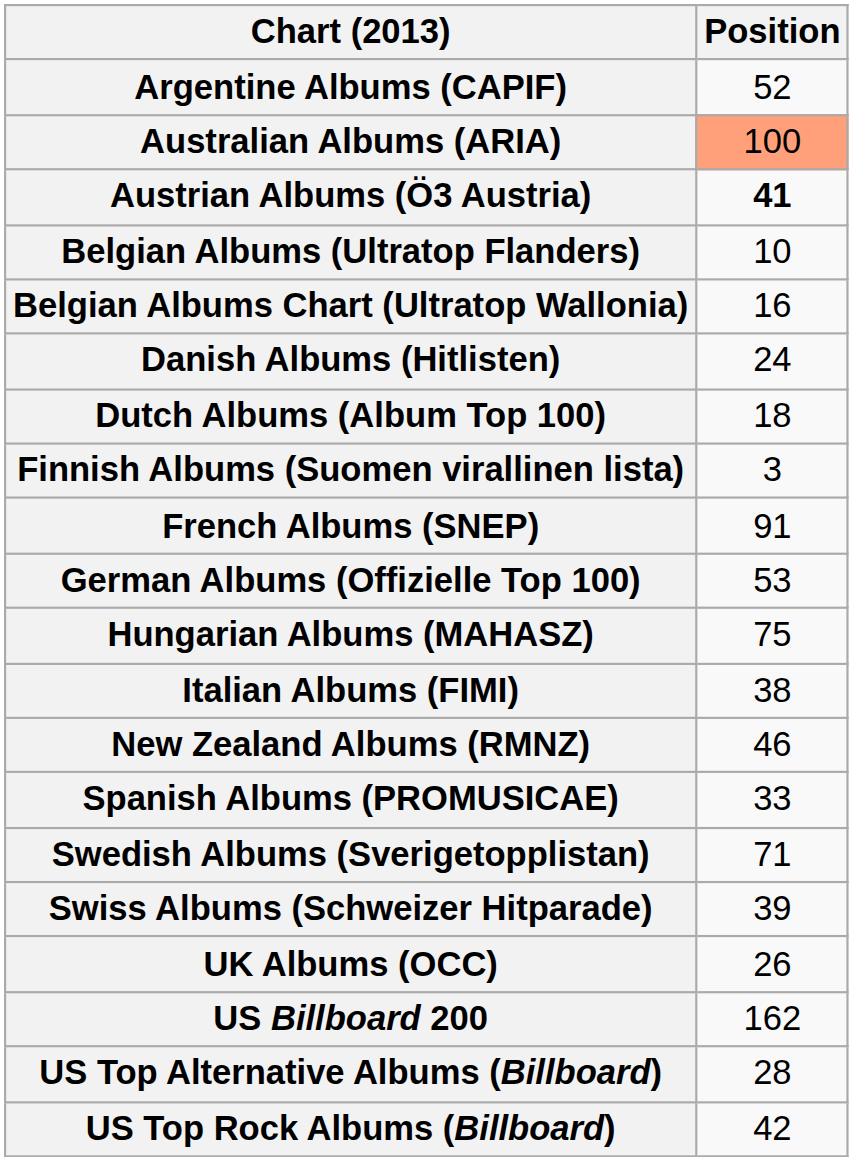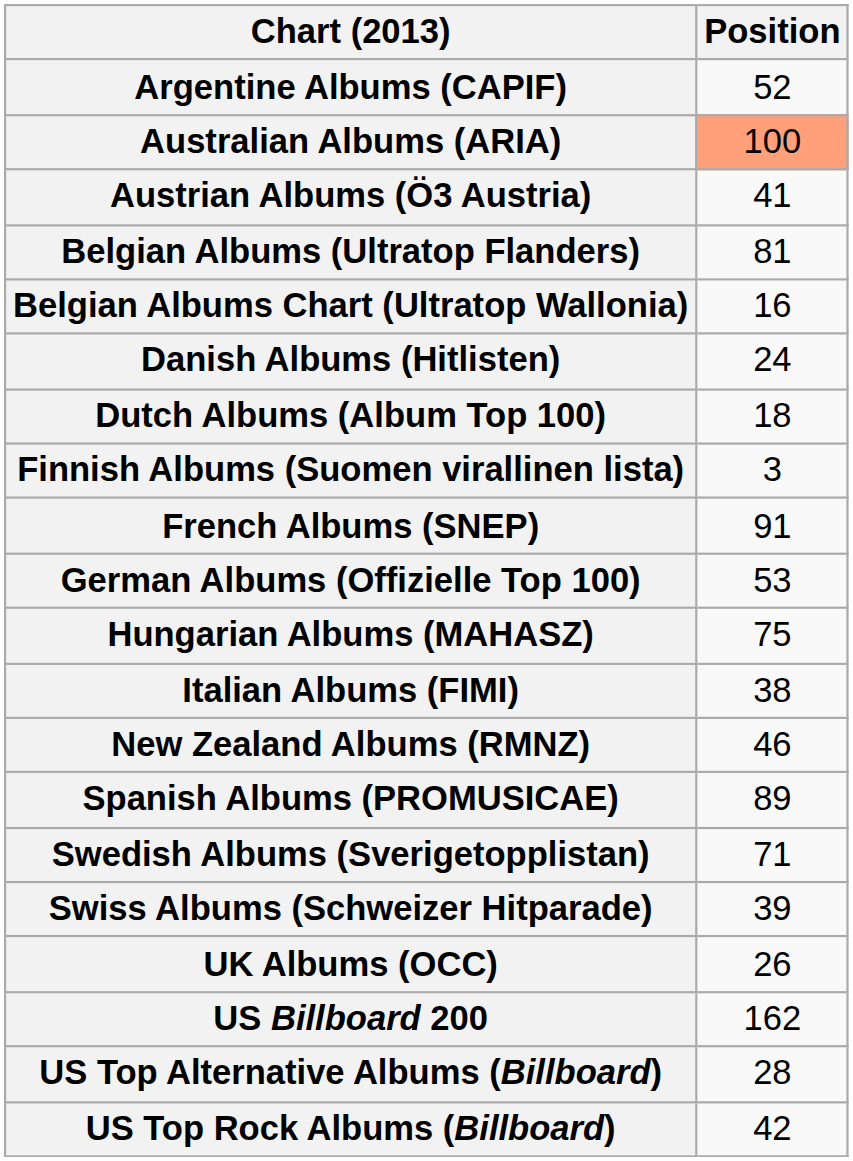 <table class="wikitable sortable plainrowheaders" style="text-align:center">
 <tr>
 <th scope="col">Chart (2013)</th>
 <th scope="col">Position</th>
 </tr>
 <tr>
 <th scope="row">Argentine Albums (CAPIF)</th>
 <td>52</td>
 </tr>
 <tr>
 <th scope="row">Australian Albums (ARIA)</th>
 <td style="background: lightsalmon;">100</td>
 </tr>
 <tr>
 <th scope="row">Austrian Albums (Ö3 Austria)</th>
-<td><strong>41</strong></td>
+<td>41</td>
 </tr>
 <tr>
 <th scope="row">Belgian Albums (Ultratop Flanders)</th>
-<td>10</td>
+<td>81</td>
 </tr>
 <tr>
 <th scope="row">Belgian Albums Chart (Ultratop Wallonia)</th>
 <td>16</td>
 </tr>
 <tr>
 <th scope="row">Danish Albums (Hitlisten)</th>
 <td>24</td>
 </tr>
 <tr>
 <th scope="row">Dutch Albums (Album Top 100)</th>
 <td>18</td>
 </tr>
 <tr>
 <th scope="row">Finnish Albums (Suomen virallinen lista)</th>
 <td>3</td>
 </tr>
 <tr>
 <th scope="row">French Albums (SNEP)</th>
 <td>91</td>
 </tr>
 <tr>
 <th scope="row">German Albums (Offizielle Top 100)</th>
 <td>53</td>
 </tr>
 <tr>
 <th scope="row">Hungarian Albums (MAHASZ)</th>
 <td>75</td>
 </tr>
 <tr>
 <th scope="row">Italian Albums (FIMI)</th>
 <td>38</td>
 </tr>
 <tr>
 <th scope="row">New Zealand Albums (RMNZ)</th>
 <td>46</td>
 </tr>
 <tr>
 <th scope="row">Spanish Albums (PROMUSICAE)</th>
-<td>33</td>
+<td>89</td>
 </tr>
 <tr>
 <th scope="row">Swedish Albums (Sverigetopplistan)</th>
 <td>71</td>
 </tr>
 <tr>
 <th scope="row">Swiss Albums (Schweizer Hitparade)</th>
 <td>39</td>
 </tr>
 <tr>
 <th scope="row">UK Albums (OCC)</th>
 <td>26</td>
 </tr>
 <tr>
 <th scope="row">US <em>Billboard</em> 200</th>
 <td>162</td>
 </tr>
 <tr>
 <th scope="row">US Top Alternative Albums (<em>Billboard</em>)</th>
 <td>28</td>
 </tr>
 <tr>
 <th scope="row">US Top Rock Albums (<em>Billboard</em>)</th>
 <td>42</td>
 </tr>
 </table>
